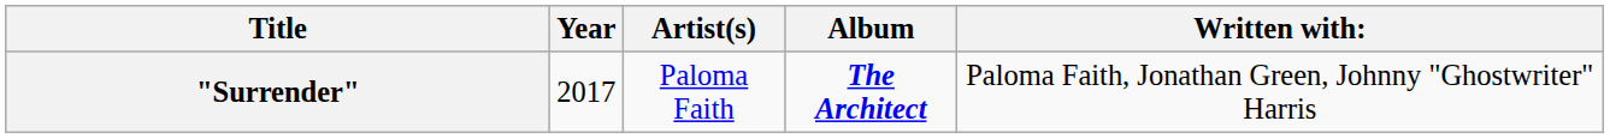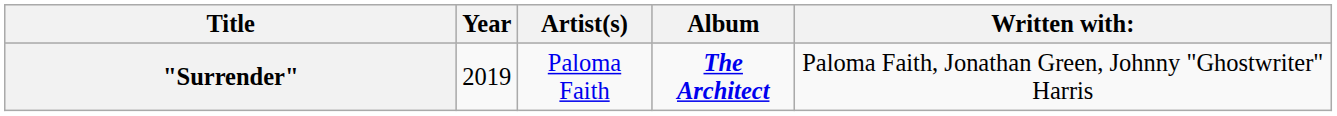 <table class="wikitable plainrowheaders" style="text-align:center;">
 <tr>
 <th scope="col" style="width:18em;">Title</th>
 <th scope="col" style="width:1em;">Year</th>
 <th scope="col">Artist(s)</th>
 <th scope="col">Album</th>
 <th scope="col">Written with:</th>
 </tr>
 <tr>
 <th scope="row">"Surrender"</th>
-<td>2017</td>
+<td>2019</td>
 <td><a href='#'>Paloma Faith</a></td>
 <td><strong><em><a href='#'>The Architect</a></em></strong></td>
 <td>Paloma Faith, Jonathan Green, Johnny "Ghostwriter" Harris</td>
 </tr>
 </table>
